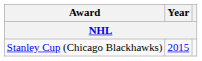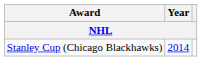 <table class="wikitable">
 <tr>
 <th>Award</th>
 <th>Year</th>
 <th></th>
 </tr>
 <tr>
 <th colspan="3"><a href='#'>NHL</a></th>
 </tr>
 <tr>
 <td><a href='#'>Stanley Cup</a> (Chicago Blackhawks)</td>
-<td><a href='#'>2015</a></td>
+<td><a href='#'>2014</a></td>
 <td></td>
 </tr>
 </table>
